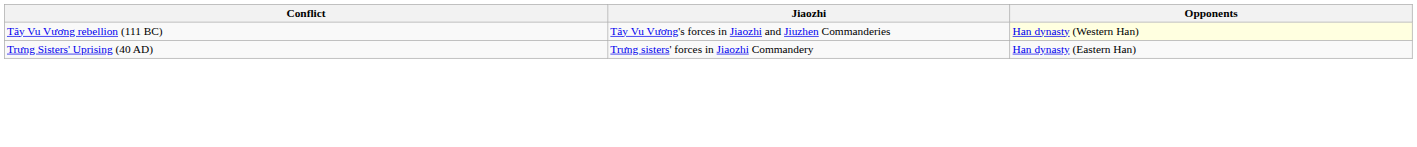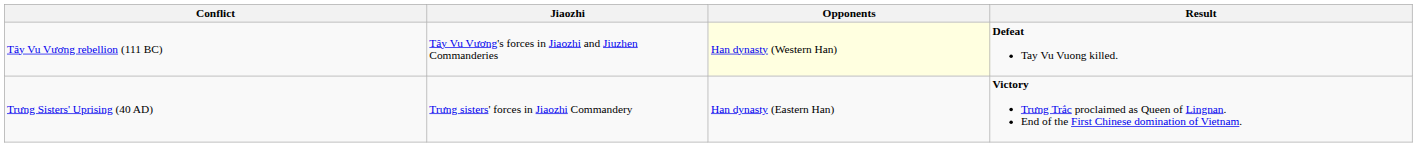 <table class="wikitable" width="100%">
 <tr>
 <th width="30%">Conflict</th>
 <th width="20%">Jiaozhi</th>
 <th width="20%">Opponents</th>
+<th width="30%">Result</th>
 </tr>
 <tr>
 <td><a href='#'>Tây Vu Vương rebellion</a> (111 BC)</td>
 <td><a href='#'>Tây Vu Vương</a>'s forces in <a href='#'>Jiaozhi</a> and <a href='#'>Jiuzhen</a> Commanderies</td>
 <td style="background: lightyellow;"><a href='#'>Han dynasty</a> (Western Han)</td>
+<td><strong>Defeat</strong><br><ul><li>Tay Vu Vuong killed.</li></ul></td>
 </tr>
 <tr>
 <td><a href='#'>Trưng Sisters' Uprising</a> (40 AD)</td>
 <td><a href='#'>Trưng sisters</a>' forces in <a href='#'>Jiaozhi</a> Commandery</td>
 <td><a href='#'>Han dynasty</a> (Eastern Han)</td>
+<td><strong>Victory</strong><br><ul><li><a href='#'>Trưng Trắc</a> proclaimed as Queen of <a href='#'>Lingnan</a>.</li><li>End of the <a href='#'>First Chinese domination of Vietnam</a>.</li></ul></td>
 </tr>
 </table>
